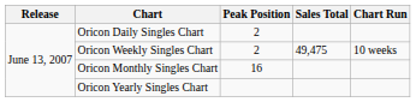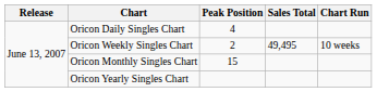 <table class="wikitable">
 <tr>
 <th>Release</th>
 <th>Chart</th>
 <th>Peak Position</th>
 <th>Sales Total</th>
 <th>Chart Run</th>
 </tr>
 <tr>
 <td rowspan="4">June 13, 2007</td>
 <td>Oricon Daily Singles Chart</td>
-<td align="center">2</td>
+<td align="center">4</td>
 <td></td>
 <td></td>
 </tr>
 <tr>
 <td>Oricon Weekly Singles Chart</td>
 <td align="center">2</td>
-<td>49,475</td>
+<td>49,495</td>
 <td>10 weeks</td>
 </tr>
 <tr>
 <td>Oricon Monthly Singles Chart</td>
-<td align="center">16</td>
+<td align="center">15</td>
 <td></td>
 <td></td>
 </tr>
 <tr>
 <td>Oricon Yearly Singles Chart</td>
 <td align="center"></td>
 <td></td>
 <td></td>
 </tr>
 </table>
